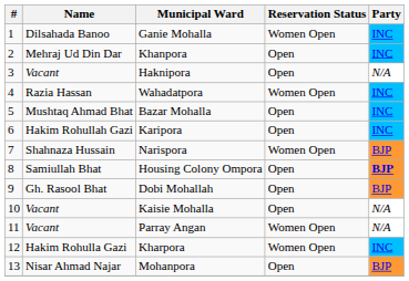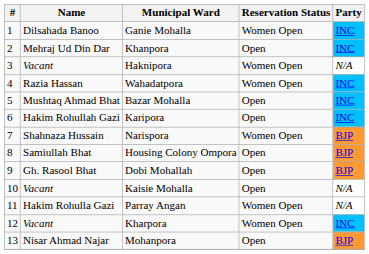 <table class="wikitable sortable">
 <tr>
 <th>#</th>
 <th>Name</th>
 <th>Municipal Ward</th>
 <th>Reservation Status</th>
 <th>Party</th>
 </tr>
 <tr>
 <td>1</td>
 <td>Dilsahada Banoo</td>
 <td>Ganie Mohalla</td>
 <td>Women Open</td>
 <td bgcolor=#00BFFF><a href='#'>INC</a></td>
 </tr>
 <tr>
 <td>2</td>
 <td>Mehraj Ud Din Dar</td>
 <td>Khanpora</td>
 <td>Open</td>
 <td bgcolor=#00BFFF><a href='#'>INC</a></td>
 </tr>
 <tr>
 <td>3</td>
 <td><em>Vacant</em></td>
 <td>Haknipora</td>
-<td>Open</td>
+<td>Women Open</td>
 <td bgcolor=#ffffff><em>N/A</em></td>
 </tr>
 <tr>
 <td>4</td>
 <td>Razia Hassan</td>
 <td>Wahadatpora</td>
 <td>Women Open</td>
 <td bgcolor=#00BFFF><a href='#'>INC</a></td>
 </tr>
 <tr>
 <td>5</td>
 <td>Mushtaq Ahmad Bhat</td>
 <td>Bazar Mohalla</td>
 <td>Open</td>
 <td bgcolor=#00BFFF><a href='#'>INC</a></td>
 </tr>
 <tr>
 <td>6</td>
 <td>Hakim Rohullah Gazi</td>
 <td>Karipora</td>
 <td>Open</td>
 <td bgcolor=#00BFFF><a href='#'>INC</a></td>
 </tr>
 <tr>
 <td>7</td>
 <td>Shahnaza Hussain</td>
 <td>Narispora</td>
 <td>Women Open</td>
 <td bgcolor=#FF9933><a href='#'>BJP</a></td>
 </tr>
 <tr>
 <td>8</td>
 <td>Samiullah Bhat</td>
 <td>Housing Colony Ompora</td>
 <td>Open</td>
-<td bgcolor=#FF9933><strong><a href='#'>BJP</a></strong></td>
+<td bgcolor=#FF9933><a href='#'>BJP</a></td>
 </tr>
 <tr>
 <td>9</td>
 <td>Gh. Rasool Bhat</td>
 <td>Dobi Mohallah</td>
 <td>Open</td>
 <td bgcolor=#FF9933><a href='#'>BJP</a></td>
 </tr>
 <tr>
 <td>10</td>
 <td><em>Vacant</em></td>
 <td>Kaisie Mohalla</td>
 <td>Open</td>
 <td bgcolor=#ffffff><em>N/A</em></td>
 </tr>
 <tr>
 <td>11</td>
-<td><em>Vacant</em></td>
+<td>Hakim Rohulla Gazi</td>
 <td>Parray Angan</td>
 <td>Women Open</td>
 <td bgcolor=#ffffff><em>N/A</em></td>
 </tr>
 <tr>
 <td>12</td>
-<td>Hakim Rohulla Gazi</td>
+<td><em>Vacant</em></td>
 <td>Kharpora</td>
 <td>Women Open</td>
 <td bgcolor=#00BFFF><a href='#'>INC</a></td>
 </tr>
 <tr>
 <td>13</td>
 <td>Nisar Ahmad Najar</td>
 <td>Mohanpora</td>
 <td>Open</td>
 <td bgcolor=#FF9933><a href='#'>BJP</a></td>
 </tr>
 <tr>
 </tr>
 </table>
